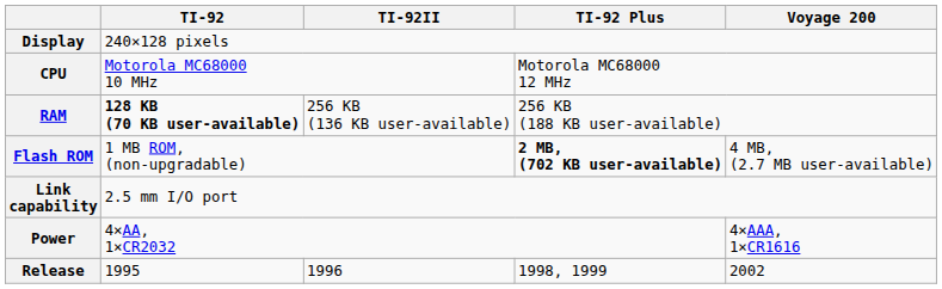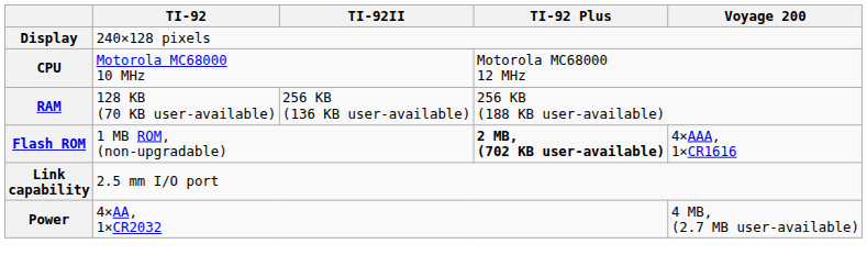 <table class="wikitable">
 <tr>
 <th></th>
 <th>TI-92</th>
 <th>TI-92II</th>
 <th>TI-92 Plus</th>
 <th>Voyage 200</th>
 </tr>
 <tr>
 <th>Display</th>
 <td colspan="4">240×128 pixels</td>
 </tr>
 <tr>
 <th>CPU</th>
 <td colspan="2"><a href='#'>Motorola MC68000</a><br>10 MHz</td>
 <td colspan="2">Motorola MC68000<br>12 MHz</td>
 </tr>
 <tr>
 <th><a href='#'>RAM</a></th>
-<td><strong>128 KB<br>(70 KB user-available)</strong></td>
+<td>128 KB<br>(70 KB user-available)</td>
 <td>256 KB<br>(136 KB user-available)</td>
 <td colspan="2">256 KB<br>(188 KB user-available)</td>
 </tr>
 <tr>
 <th><a href='#'>Flash ROM</a></th>
 <td colspan="2">1 MB <a href='#'>ROM</a>,<br>(non-upgradable)</td>
 <td><strong>2 MB,<br>(702 KB user-available)</strong></td>
-<td>4 MB,<br>(2.7 MB user-available)</td>
+<td>4×<a href='#'>AAA</a>,<br>1×<a href='#'>CR1616</a></td>
 </tr>
 <tr>
 <th>Link<br>capability</th>
 <td colspan="4">2.5 mm I/O port</td>
 </tr>
 <tr>
 <th>Power</th>
 <td colspan="3">4×<a href='#'>AA</a>,<br>1×<a href='#'>CR2032</a></td>
-<td>4×<a href='#'>AAA</a>,<br>1×<a href='#'>CR1616</a></td>
-</tr>
-<tr>
-<th>Release</th>
-<td>1995</td>
-<td>1996</td>
-<td>1998, 1999</td>
-<td>2002</td>
+<td>4 MB,<br>(2.7 MB user-available)</td>
 </tr>
 </table>
